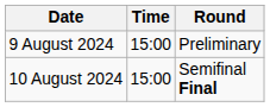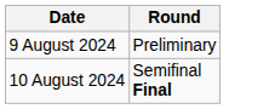 <table class="wikitable">
 <tr>
 <th>Date</th>
-<th>Time</th>
 <th>Round</th>
 </tr>
 <tr>
 <td>9 August 2024</td>
-<td>15:00</td>
 <td>Preliminary</td>
 </tr>
 <tr>
 <td>10 August 2024</td>
-<td>15:00</td>
 <td>Semifinal<br><strong>Final</strong></td>
 </tr>
 </table>
